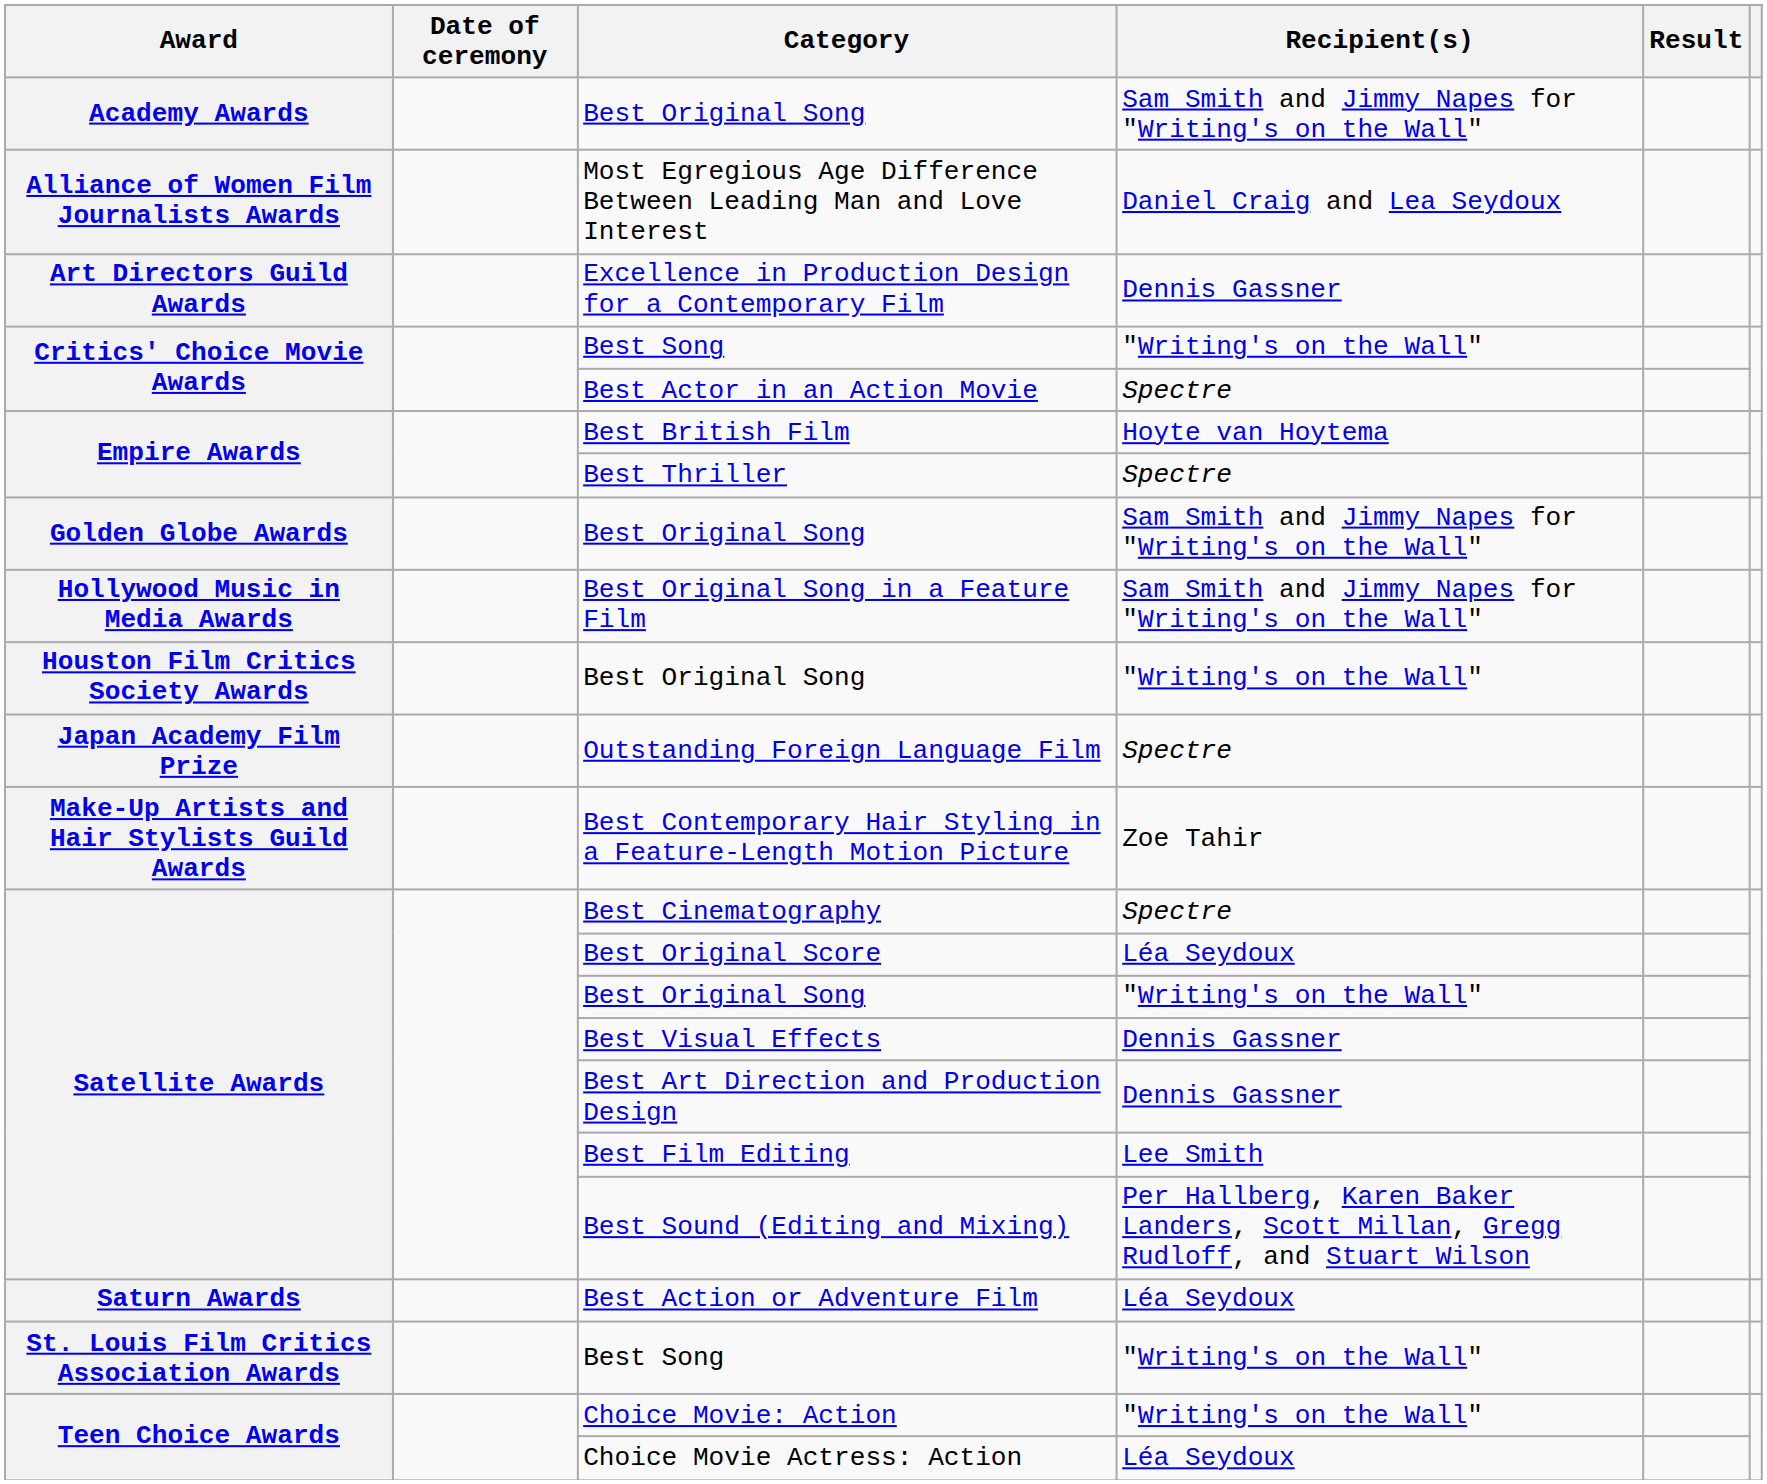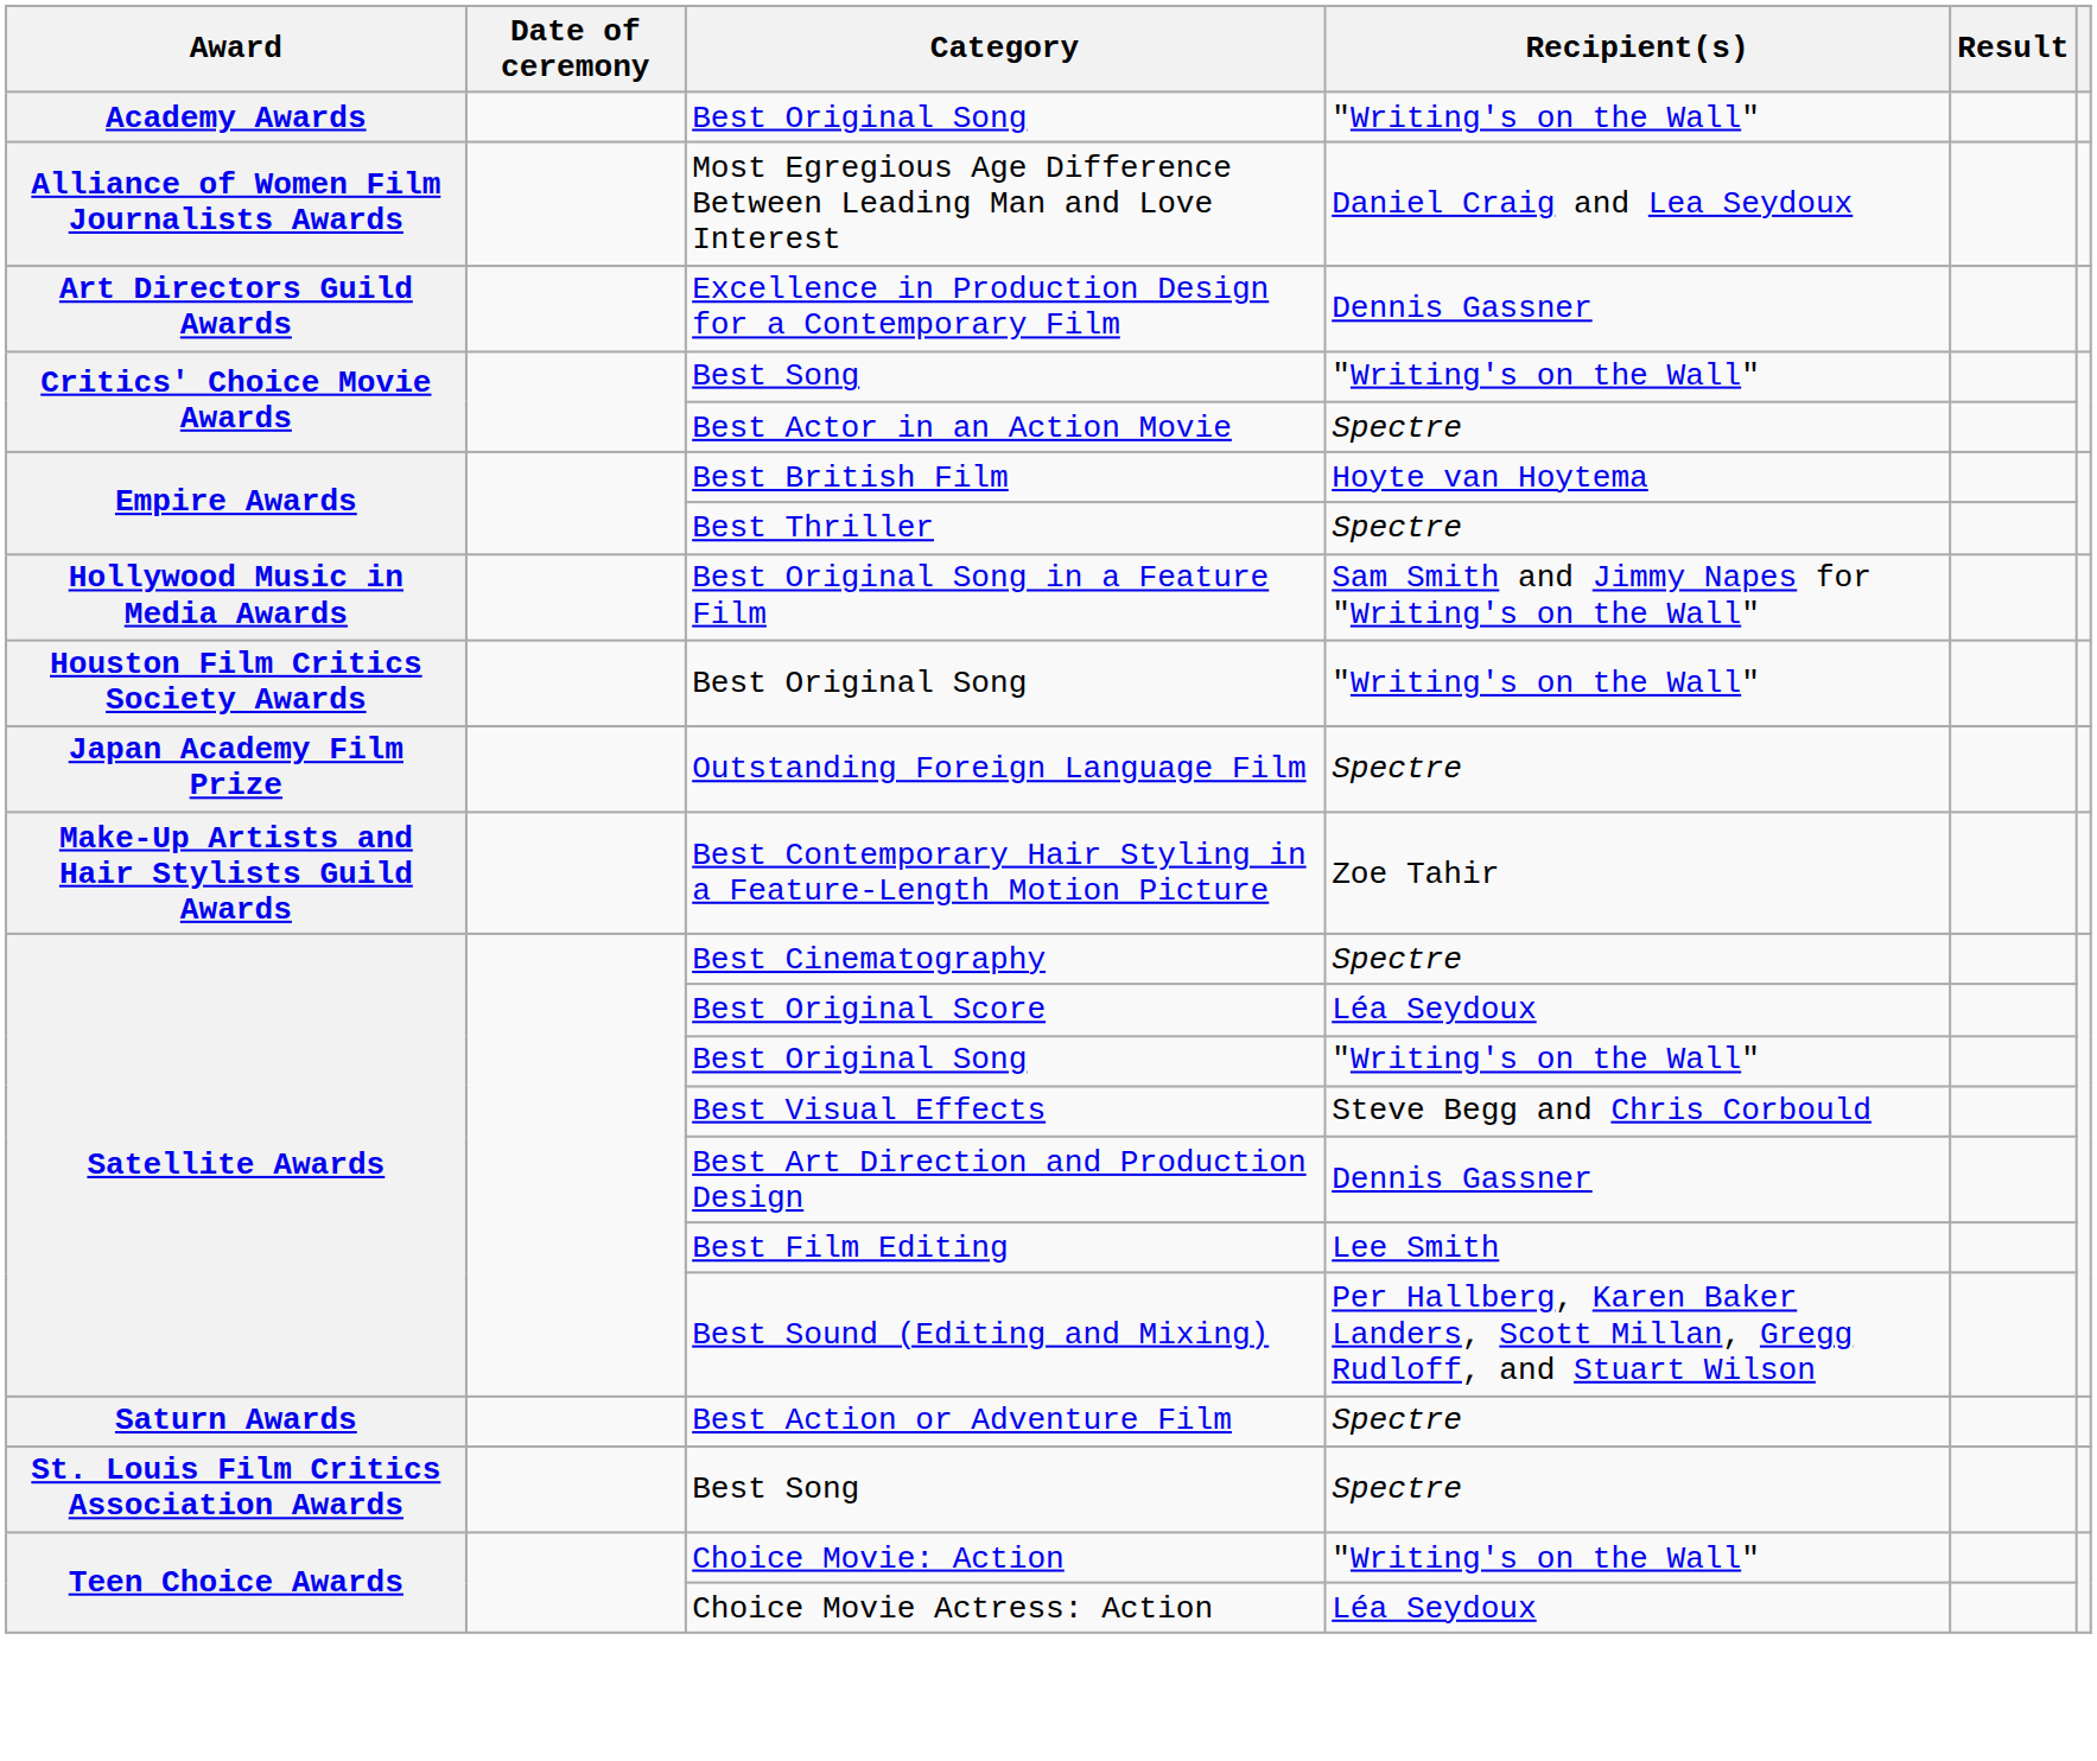 <table class="wikitable sortable plainrowheaders" style="width: 99%;">
 <tr>
 <th scope="col">Award</th>
 <th scope="col">Date of ceremony</th>
 <th scope="col">Category</th>
 <th scope="col" style="width:30%;">Recipient(s)</th>
 <th scope="col">Result</th>
 <th scope="col" class="unsortable"></th>
 </tr>
 <tr>
 <th scope="row"><a href='#'>Academy Awards</a></th>
 <td><a href='#'></a></td>
 <td><a href='#'>Best Original Song</a></td>
-<td data-sort-value="Smith, Sam and Napes, Jimmy"><a href='#'>Sam Smith</a> and <a href='#'>Jimmy Napes</a> for "<a href='#'>Writing's on the Wall</a>"</td>
+<td data-sort-value="Writing's on the Wall">"<a href='#'>Writing's on the Wall</a>"</td>
 <td></td>
 <td style="text-align:center;"></td>
 </tr>
 <tr>
 <th scope="row"><a href='#'>Alliance of Women Film Journalists Awards</a></th>
 <td></td>
 <td>Most Egregious Age Difference Between Leading Man and Love Interest</td>
 <td data-sort-value="Craig, Daniel and Seydoux, Lea"><a href='#'>Daniel Craig</a> and <a href='#'>Lea Seydoux</a></td>
 <td></td>
 <td style="text-align:center;"><br></td>
 </tr>
 <tr>
 <th scope="row"><a href='#'>Art Directors Guild Awards</a></th>
 <td><a href='#'></a></td>
 <td><a href='#'>Excellence in Production Design for a Contemporary Film</a></td>
 <td data-sort-value="Gassner, Dennis"><a href='#'>Dennis Gassner</a></td>
 <td></td>
 <td style="text-align:center;"></td>
 </tr>
 <tr>
 <th scope="rowgroup" rowspan="2"><a href='#'>Critics' Choice Movie Awards</a></th>
 <td rowspan="2"><a href='#'></a></td>
 <td><a href='#'>Best Song</a></td>
 <td data-sort-value="Writing's on the Wall">"<a href='#'>Writing's on the Wall</a>"</td>
 <td></td>
 <td rowspan="2" style="text-align:center;"></td>
 </tr>
 <tr>
 <td><a href='#'>Best Actor in an Action Movie</a></td>
 <td><em>Spectre</em></td>
 <td></td>
 </tr>
 <tr>
 <th scope="rowgroup" rowspan="2"><a href='#'>Empire Awards</a></th>
 <td rowspan="2"><a href='#'></a></td>
 <td><a href='#'>Best British Film</a></td>
 <td data-sort-value="van Hoytema, Hoyte"><a href='#'>Hoyte van Hoytema</a></td>
 <td></td>
 <td rowspan="2" style="text-align:center;"></td>
 </tr>
 <tr>
 <td><a href='#'>Best Thriller</a></td>
 <td><em>Spectre</em></td>
 <td></td>
-</tr>
-<tr>
-<th scope="row"><a href='#'>Golden Globe Awards</a></th>
-<td><a href='#'></a></td>
-<td><a href='#'>Best Original Song</a></td>
-<td data-sort-value="Smith, Sam and Napes, Jimmy"><a href='#'>Sam Smith</a> and <a href='#'>Jimmy Napes</a> for "<a href='#'>Writing's on the Wall</a>"</td>
-<td></td>
-<td style="text-align:center;"></td>
 </tr>
 <tr>
 <th scope="row"><a href='#'>Hollywood Music in Media Awards</a></th>
 <td></td>
 <td><a href='#'>Best Original Song in a Feature Film</a></td>
 <td data-sort-value="Smith, Sam and Napes, Jimmy"><a href='#'>Sam Smith</a> and <a href='#'>Jimmy Napes</a> for "<a href='#'>Writing's on the Wall</a>"</td>
 <td></td>
 <td style="text-align:center;"><br></td>
 </tr>
 <tr>
 <th scope="row"><a href='#'>Houston Film Critics Society Awards</a></th>
 <td><a href='#'></a></td>
 <td>Best Original Song</td>
 <td data-sort-value="Writing's on the Wall">"<a href='#'>Writing's on the Wall</a>"</td>
 <td></td>
 <td style="text-align:center;"><br></td>
 </tr>
 <tr>
 <th scope="row"><a href='#'>Japan Academy Film Prize</a></th>
 <td><a href='#'></a></td>
 <td><a href='#'>Outstanding Foreign Language Film</a></td>
 <td><em>Spectre</em></td>
 <td></td>
 <td style="text-align:center;"></td>
 </tr>
 <tr>
 <th scope="row"><a href='#'>Make-Up Artists and Hair Stylists Guild Awards</a></th>
 <td></td>
 <td><a href='#'>Best Contemporary Hair Styling in a Feature-Length Motion Picture</a></td>
 <td data-sort-value="Tahir, Zoe">Zoe Tahir</td>
 <td></td>
 <td style="text-align:center;"></td>
 </tr>
 <tr>
 <th scope="rowgroup" rowspan="7"><a href='#'>Satellite Awards</a></th>
 <td rowspan="7"><a href='#'></a></td>
 <td><a href='#'>Best Cinematography</a></td>
 <td><em>Spectre</em></td>
 <td></td>
 <td rowspan="7" style="text-align:center;"><br></td>
 </tr>
 <tr>
 <td><a href='#'>Best Original Score</a></td>
 <td data-sort-value="Seydoux, Lea"><a href='#'>Léa Seydoux</a></td>
 <td></td>
 </tr>
 <tr>
 <td><a href='#'>Best Original Song</a></td>
 <td data-sort-value="Writing's on the Wall">"<a href='#'>Writing's on the Wall</a>"</td>
 <td></td>
 </tr>
 <tr>
 <td><a href='#'>Best Visual Effects</a></td>
-<td data-sort-value="Gassner, Dennis"><a href='#'>Dennis Gassner</a></td>
+<td data-sort-value="Begg, Steve and Corbould, Chris">Steve Begg and <a href='#'>Chris Corbould</a></td>
 <td></td>
 </tr>
 <tr>
 <td><a href='#'>Best Art Direction and Production Design</a></td>
 <td data-sort-value="Gassner, Dennis"><a href='#'>Dennis Gassner</a></td>
 <td></td>
 </tr>
 <tr>
 <td><a href='#'>Best Film Editing</a></td>
 <td data-sort-value="Smith, Lee"><a href='#'>Lee Smith</a></td>
 <td></td>
 </tr>
 <tr>
 <td><a href='#'>Best Sound (Editing and Mixing)</a></td>
 <td data-sort-value="Hallberg, Per; Landers, Karen Baker; Millan, Scott; Rudloff, Gregg; and Wilson, Stuart"><a href='#'>Per Hallberg</a>, <a href='#'>Karen Baker Landers</a>, <a href='#'>Scott Millan</a>, <a href='#'>Gregg Rudloff</a>, and <a href='#'>Stuart Wilson</a></td>
 <td></td>
 </tr>
 <tr>
 <th scope="row"><a href='#'>Saturn Awards</a></th>
 <td><a href='#'></a></td>
 <td><a href='#'>Best Action or Adventure Film</a></td>
-<td data-sort-value="Seydoux, Lea"><a href='#'>Léa Seydoux</a></td>
+<td><em>Spectre</em></td>
 <td></td>
 <td style="text-align:center;"><br></td>
 </tr>
 <tr>
 <th scope="row"><a href='#'>St. Louis Film Critics Association Awards</a></th>
 <td><a href='#'></a></td>
 <td>Best Song</td>
-<td data-sort-value="Writing's on the Wall">"<a href='#'>Writing's on the Wall</a>"</td>
+<td><em>Spectre</em></td>
 <td></td>
 <td style="text-align:center;"><br></td>
 </tr>
 <tr>
 <th scope="rowgroup" rowspan="3"><a href='#'>Teen Choice Awards</a></th>
 <td rowspan="3"><a href='#'></a></td>
 <td><a href='#'>Choice Movie: Action</a></td>
 <td data-sort-value="Writing's on the Wall">"<a href='#'>Writing's on the Wall</a>"</td>
 <td></td>
 <td style="text-align:center;" rowspan="3"></td>
 </tr>
 <tr>
 <td>Choice Movie Actress: Action</td>
 <td data-sort-value="Seydoux, Lea"><a href='#'>Léa Seydoux</a></td>
 <td></td>
 </tr>
 </table>
